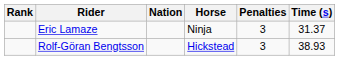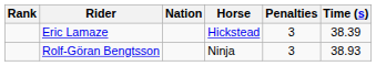 <table class="wikitable sortable" style="text-align:center">
 <tr>
 <th>Rank</th>
 <th>Rider</th>
 <th>Nation</th>
 <th>Horse</th>
 <th>Penalties</th>
 <th>Time (<a href='#'>s</a>)</th>
 </tr>
 <tr>
 <td></td>
 <td align=left><a href='#'>Eric Lamaze</a></td>
 <td align=left></td>
-<td align=left>Ninja</td>
+<td align=left><a href='#'>Hickstead</a></td>
 <td>3</td>
-<td>31.37</td>
+<td>38.39</td>
 </tr>
 <tr>
 <td></td>
 <td align=left><a href='#'>Rolf-Göran Bengtsson</a></td>
 <td align=left></td>
-<td align=left><a href='#'>Hickstead</a></td>
+<td align=left>Ninja</td>
 <td>3</td>
 <td>38.93</td>
 </tr>
 </table>
